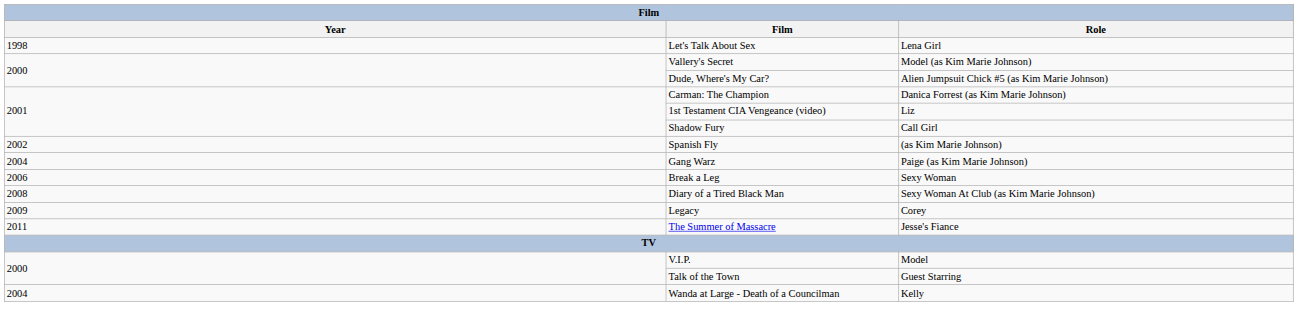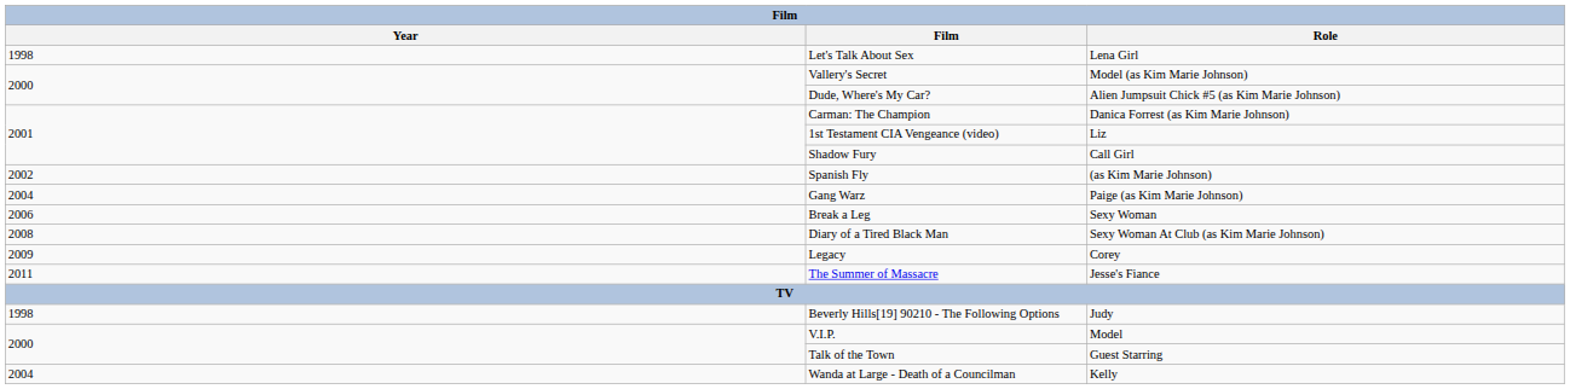 <table class="wikitable" style="width:100%">
 <tr style="background:#ccc; text-align:center;">
 <th colspan="3" style="background: LightSteelBlue;">Film</th>
 </tr>
 <tr style="background:#ccc; text-align:right;">
 <th>Year</th>
 <th style="width: 350px;">Film</th>
 <th style="width: 600px;">Role</th>
 </tr>
 <tr>
 <td>1998</td>
 <td>Let's Talk About Sex</td>
 <td>Lena Girl</td>
 </tr>
 <tr>
 <td rowspan="2">2000</td>
 <td>Vallery's Secret</td>
 <td>Model (as Kim Marie Johnson)</td>
 </tr>
 <tr>
 <td>Dude, Where's My Car?</td>
 <td>Alien Jumpsuit Chick #5 (as Kim Marie Johnson)</td>
 </tr>
 <tr>
 <td rowspan="3">2001</td>
 <td>Carman: The Champion</td>
 <td>Danica Forrest (as Kim Marie Johnson)</td>
 </tr>
 <tr>
 <td>1st Testament CIA Vengeance (video)</td>
 <td>Liz</td>
 </tr>
 <tr>
 <td>Shadow Fury</td>
 <td>Call Girl</td>
 </tr>
 <tr>
 <td>2002</td>
 <td>Spanish Fly</td>
 <td>(as Kim Marie Johnson)</td>
 </tr>
 <tr>
 <td>2004</td>
 <td>Gang Warz</td>
 <td>Paige (as Kim Marie Johnson)</td>
 </tr>
 <tr>
 <td>2006</td>
 <td>Break a Leg</td>
 <td>Sexy Woman</td>
 </tr>
 <tr>
 <td>2008</td>
 <td>Diary of a Tired Black Man</td>
 <td>Sexy Woman At Club (as Kim Marie Johnson)</td>
 </tr>
 <tr>
 <td>2009</td>
 <td>Legacy</td>
 <td>Corey</td>
 </tr>
 <tr>
 <td>2011</td>
 <td><a href='#'>The Summer of Massacre</a></td>
 <td>Jesse's Fiance</td>
 </tr>
 <tr style="background:#ccc; text-align:center;">
 <th colspan="3" style="background: LightSteelBlue;">TV</th>
 </tr>
 <tr>
+<td>1998</td>
+<td>Beverly Hills[19] 90210 - The Following Options</td>
+<td>Judy</td>
+</tr>
+<tr>
 <td rowspan="2">2000</td>
 <td>V.I.P.</td>
 <td>Model</td>
 </tr>
 <tr>
 <td>Talk of the Town</td>
 <td>Guest Starring</td>
 </tr>
 <tr>
 <td>2004</td>
 <td>Wanda at Large - Death of a Councilman</td>
 <td>Kelly</td>
 </tr>
 </table>
